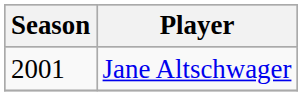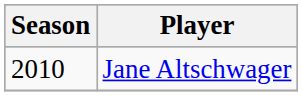 <table class="wikitable collapsible">
 <tr>
 <th>Season</th>
 <th>Player</th>
 </tr>
 <tr>
-<td>2001</td>
+<td>2010</td>
 <td><a href='#'>Jane Altschwager</a></td>
 </tr>
 <tr>
 </tr>
 </table>
